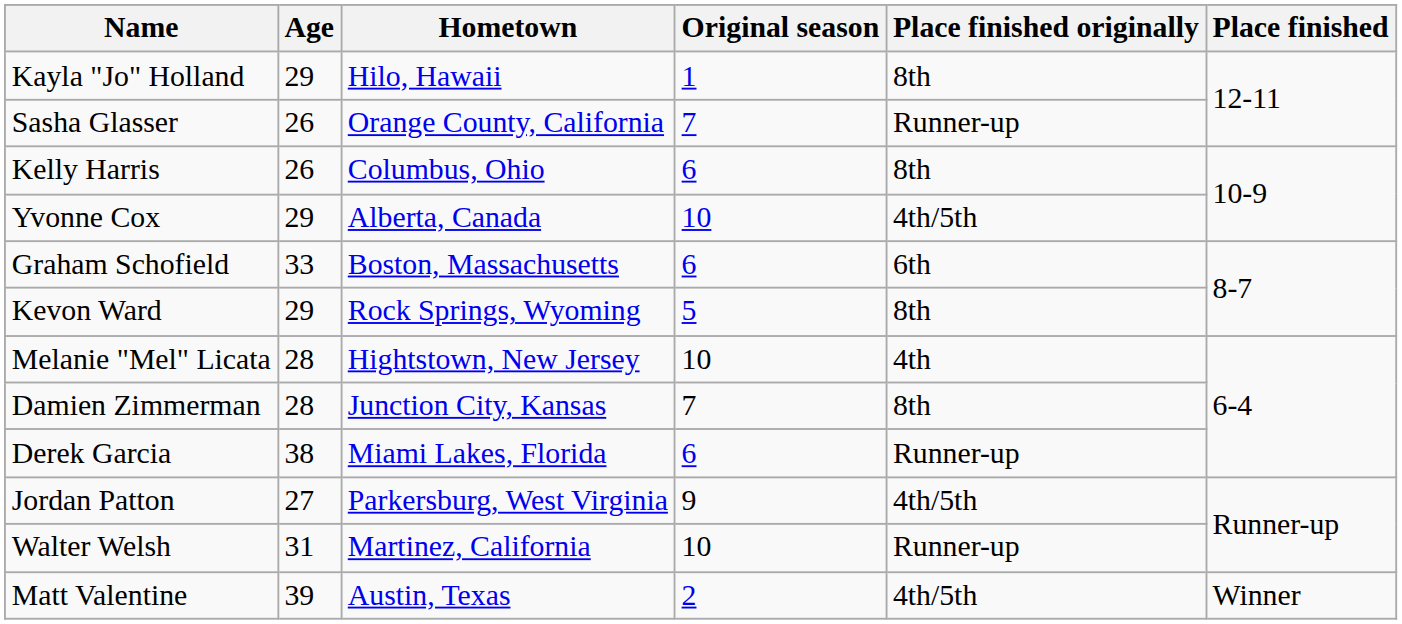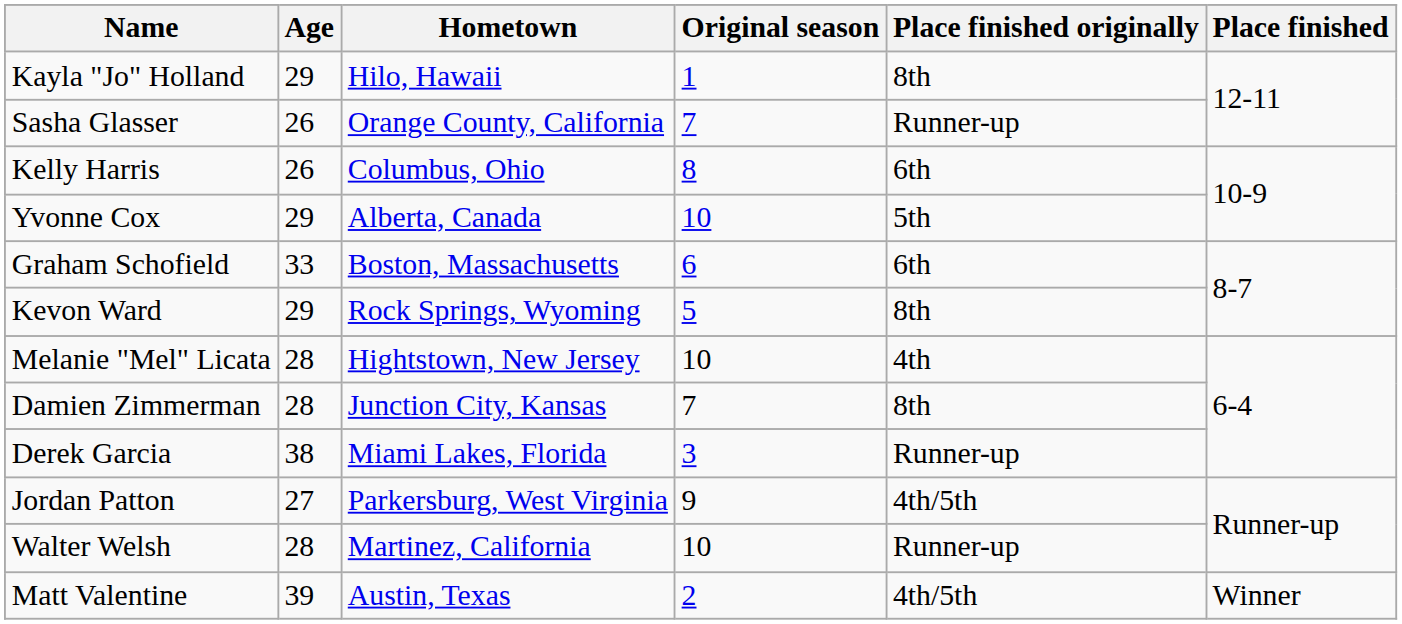 <table class="wikitable sortable">
 <tr>
 <th>Name</th>
 <th>Age</th>
 <th>Hometown</th>
 <th>Original season</th>
 <th>Place finished originally</th>
 <th>Place finished</th>
 </tr>
 <tr>
 <td>Kayla "Jo" Holland</td>
 <td>29</td>
 <td><a href='#'>Hilo, Hawaii</a></td>
 <td><a href='#'>1</a></td>
 <td>8th</td>
 <td rowspan="2">12-11</td>
 </tr>
 <tr>
 <td>Sasha Glasser</td>
 <td>26</td>
 <td><a href='#'>Orange County, California</a></td>
 <td><a href='#'>7</a></td>
 <td>Runner-up</td>
 </tr>
 <tr>
 <td>Kelly Harris</td>
 <td>26</td>
 <td><a href='#'>Columbus, Ohio</a></td>
-<td><a href='#'>6</a></td>
-<td>8th</td>
+<td><a href='#'>8</a></td>
+<td>6th</td>
 <td rowspan="2">10-9</td>
 </tr>
 <tr>
 <td>Yvonne Cox</td>
 <td>29</td>
 <td><a href='#'>Alberta, Canada</a></td>
 <td><a href='#'>10</a></td>
-<td>4th/5th</td>
+<td>5th</td>
 </tr>
 <tr>
 <td>Graham Schofield</td>
 <td>33</td>
 <td><a href='#'>Boston, Massachusetts</a></td>
 <td><a href='#'>6</a></td>
 <td>6th</td>
 <td rowspan="2">8-7</td>
 </tr>
 <tr>
 <td>Kevon Ward</td>
 <td>29</td>
 <td><a href='#'>Rock Springs, Wyoming</a></td>
 <td><a href='#'>5</a></td>
 <td>8th</td>
 </tr>
 <tr>
 <td>Melanie "Mel" Licata</td>
 <td>28</td>
 <td><a href='#'>Hightstown, New Jersey</a></td>
 <td>10</td>
 <td>4th</td>
 <td rowspan="3">6-4</td>
 </tr>
 <tr>
 <td>Damien Zimmerman</td>
 <td>28</td>
 <td><a href='#'>Junction City, Kansas</a></td>
 <td>7</td>
 <td>8th</td>
 </tr>
 <tr>
 <td>Derek Garcia</td>
 <td>38</td>
 <td><a href='#'>Miami Lakes, Florida</a></td>
-<td><a href='#'>6</a></td>
+<td><a href='#'>3</a></td>
 <td>Runner-up</td>
 </tr>
 <tr>
 <td>Jordan Patton</td>
 <td>27</td>
 <td><a href='#'>Parkersburg, West Virginia</a></td>
 <td>9</td>
 <td>4th/5th</td>
 <td rowspan="2">Runner-up</td>
 </tr>
 <tr>
 <td>Walter Welsh</td>
-<td>31</td>
+<td>28</td>
 <td><a href='#'>Martinez, California</a></td>
 <td>10</td>
 <td>Runner-up</td>
 </tr>
 <tr>
 <td>Matt Valentine</td>
 <td>39</td>
 <td><a href='#'>Austin, Texas</a></td>
 <td><a href='#'>2</a></td>
 <td>4th/5th</td>
 <td>Winner</td>
 </tr>
 </table>
